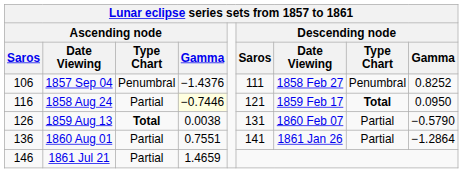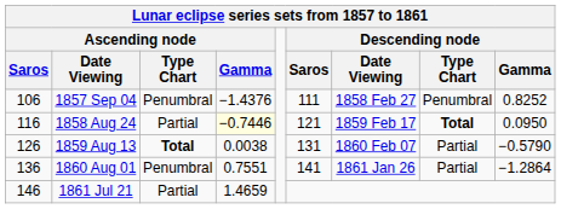 <table class="wikitable mw-collapsible mw-collapsed">
 <tr>
 <th class="nowrap" colspan="9"><a href='#'>Lunar eclipse</a> series sets from 1857 to 1861</th>
 </tr>
 <tr>
 <th scope="col" colspan="4">Ascending node</th>
 <td rowspan="11"> </td>
 <th scope="col" colspan="4">Descending node</th>
 </tr>
 <tr style="text-align: center;">
 <th scope="col"><a href='#'>Saros</a></th>
 <th scope="col">Date<br>Viewing</th>
 <th scope="col">Type<br>Chart</th>
 <th scope="col"><a href='#'>Gamma</a></th>
 <th scope="col">Saros</th>
 <th scope="col">Date<br>Viewing</th>
 <th scope="col">Type<br>Chart</th>
 <th scope="col">Gamma</th>
 </tr>
 <tr style="text-align: center;">
 <td>106</td>
 <td><a href='#'>1857 Sep 04</a><br></td>
 <td style="text-align:center;vertical-align:top;">Penumbral<br></td>
 <td>−1.4376</td>
 <td>111</td>
 <td><a href='#'>1858 Feb 27</a><br></td>
 <td style="text-align:center;vertical-align:top;">Penumbral<br></td>
 <td>0.8252</td>
 </tr>
 <tr style="text-align: center;">
 <td>116</td>
 <td><a href='#'>1858 Aug 24</a><br></td>
 <td style="text-align:center;vertical-align:top;">Partial<br></td>
 <td style="background: lightyellow;">−0.7446</td>
 <td>121</td>
 <td><a href='#'>1859 Feb 17</a><br></td>
 <td style="text-align:center;vertical-align:top;"><strong>Total</strong><br></td>
 <td>0.0950</td>
 </tr>
 <tr style="text-align: center;">
 <td>126</td>
 <td><a href='#'>1859 Aug 13</a><br></td>
 <td style="text-align:center;vertical-align:top;"><strong>Total</strong><br></td>
 <td>0.0038</td>
 <td>131</td>
 <td><a href='#'>1860 Feb 07</a><br></td>
 <td style="text-align:center;vertical-align:top;">Partial<br></td>
 <td>−0.5790</td>
 </tr>
 <tr style="text-align: center;">
 <td>136</td>
 <td><a href='#'>1860 Aug 01</a><br></td>
-<td style="text-align:center;vertical-align:top;">Partial<br></td>
+<td style="text-align:center;vertical-align:top;">Penumbral<br></td>
 <td>0.7551</td>
 <td>141</td>
 <td><a href='#'>1861 Jan 26</a><br></td>
 <td style="text-align:center;vertical-align:top;">Partial<br></td>
 <td>−1.2864</td>
 </tr>
 <tr style="text-align: center;">
 <td>146</td>
 <td><a href='#'>1861 Jul 21</a><br></td>
 <td style="text-align:center;vertical-align:top;">Partial<br></td>
 <td>1.4659</td>
 </tr>
 </table>
